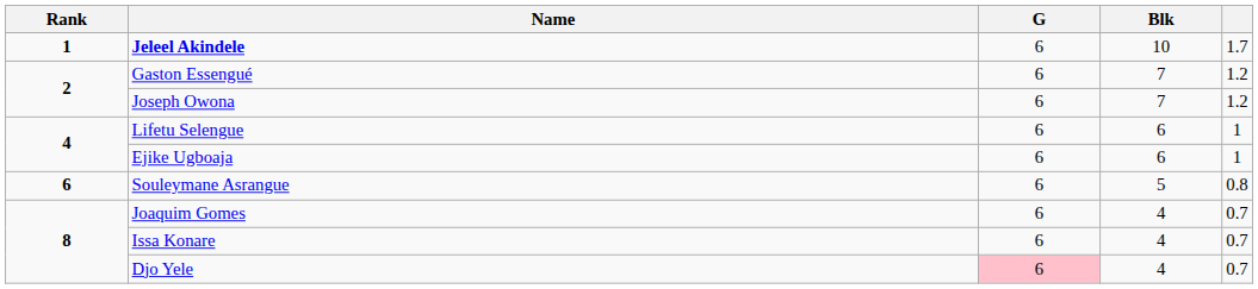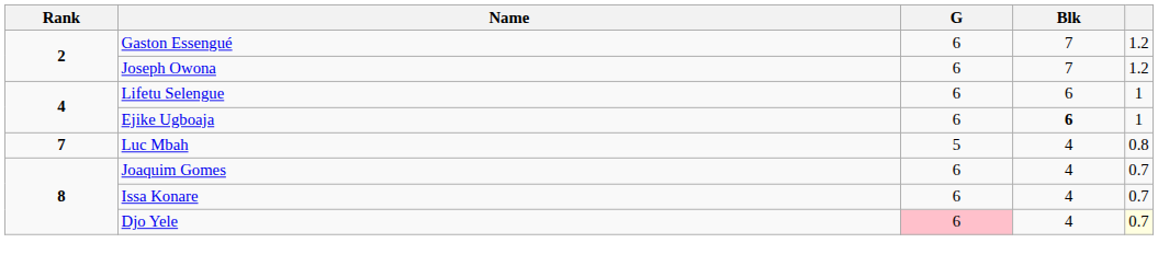 <table class="wikitable" style="width:90%;">
 <tr>
 <th style="width:10%;">Rank</th>
 <th style="width:70%;">Name</th>
 <th style="width:10%;">G</th>
 <th style="width:10%;">Blk</th>
 <th style="width:10%;"></th>
-</tr>
-<tr align=center>
-<td><strong>1</strong></td>
-<td align=left> <strong><a href='#'>Jeleel Akindele</a></strong></td>
-<td>6</td>
-<td>10</td>
-<td>1.7</td>
 </tr>
 <tr align=center>
 <td rowspan=2><strong>2</strong></td>
 <td align=left> <a href='#'>Gaston Essengué</a></td>
 <td>6</td>
 <td>7</td>
 <td>1.2</td>
 </tr>
 <tr align=center>
 <td align=left> <a href='#'>Joseph Owona</a></td>
 <td>6</td>
 <td>7</td>
 <td>1.2</td>
 </tr>
 <tr align=center>
 <td rowspan=2><strong>4</strong></td>
 <td align=left> <a href='#'>Lifetu Selengue</a></td>
 <td>6</td>
 <td>6</td>
 <td>1</td>
 </tr>
 <tr align=center>
 <td align=left> <a href='#'>Ejike Ugboaja</a></td>
 <td>6</td>
-<td>6</td>
+<td><strong>6</strong></td>
 <td>1</td>
 </tr>
 <tr align=center>
-<td><strong>6</strong></td>
-<td align=left> <a href='#'>Souleymane Asrangue</a></td>
-<td>6</td>
+<td><strong>7</strong></td>
+<td align=left> <a href='#'>Luc Mbah</a></td>
 <td>5</td>
+<td>4</td>
 <td>0.8</td>
 </tr>
 <tr align=center>
 <td rowspan=3><strong>8</strong></td>
 <td align=left> <a href='#'>Joaquim Gomes</a></td>
 <td>6</td>
 <td>4</td>
 <td>0.7</td>
 </tr>
 <tr align=center>
 <td align=left> <a href='#'>Issa Konare</a></td>
 <td>6</td>
 <td>4</td>
 <td>0.7</td>
 </tr>
 <tr align=center>
 <td align=left> <a href='#'>Djo Yele</a></td>
 <td style="background: pink;">6</td>
 <td>4</td>
-<td>0.7</td>
+<td style="background: lightyellow;">0.7</td>
 </tr>
 </table>
